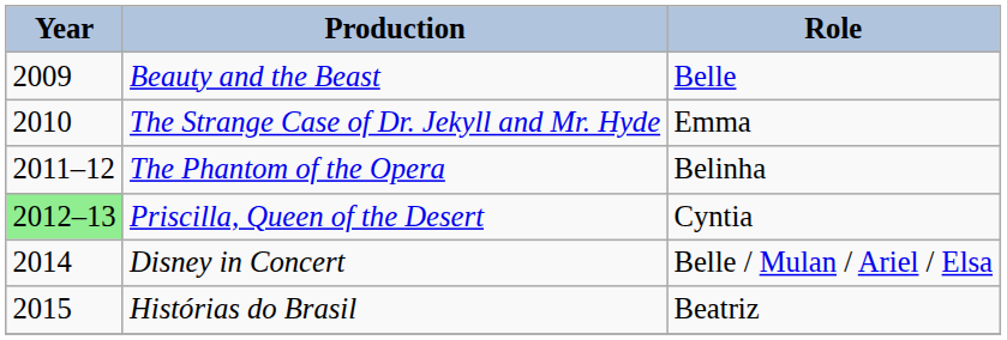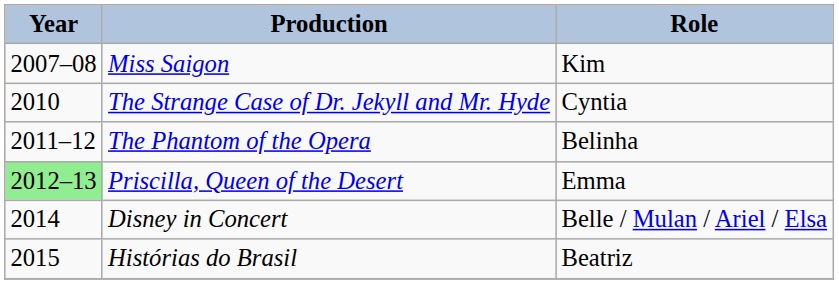 <table class="wikitable">
 <tr>
 <th style="background:#B0C4DE;">Year</th>
 <th style="background:#B0C4DE;">Production</th>
 <th style="background:#B0C4DE;">Role</th>
 </tr>
 <tr>
-<td>2009</td>
-<td><em><a href='#'>Beauty and the Beast</a></em></td>
-<td><a href='#'>Belle</a></td>
+<td>2007–08</td>
+<td><em><a href='#'>Miss Saigon</a></em></td>
+<td>Kim</td>
 </tr>
 <tr>
 <td>2010</td>
 <td><em><a href='#'>The Strange Case of Dr. Jekyll and Mr. Hyde</a></em></td>
-<td>Emma</td>
+<td>Cyntia</td>
 </tr>
 <tr>
 <td>2011–12</td>
 <td><em><a href='#'>The Phantom of the Opera</a></em></td>
 <td>Belinha</td>
 </tr>
 <tr>
 <td style="background: lightgreen;">2012–13</td>
 <td><em><a href='#'>Priscilla, Queen of the Desert</a></em></td>
-<td>Cyntia</td>
+<td>Emma</td>
 </tr>
 <tr>
 <td>2014</td>
 <td><em>Disney in Concert</em></td>
 <td>Belle / <a href='#'>Mulan</a> / <a href='#'>Ariel</a> / <a href='#'>Elsa</a></td>
 </tr>
 <tr>
 <td>2015</td>
 <td><em>Histórias do Brasil</em></td>
 <td>Beatriz</td>
 </tr>
 <tr>
 </tr>
 </table>
